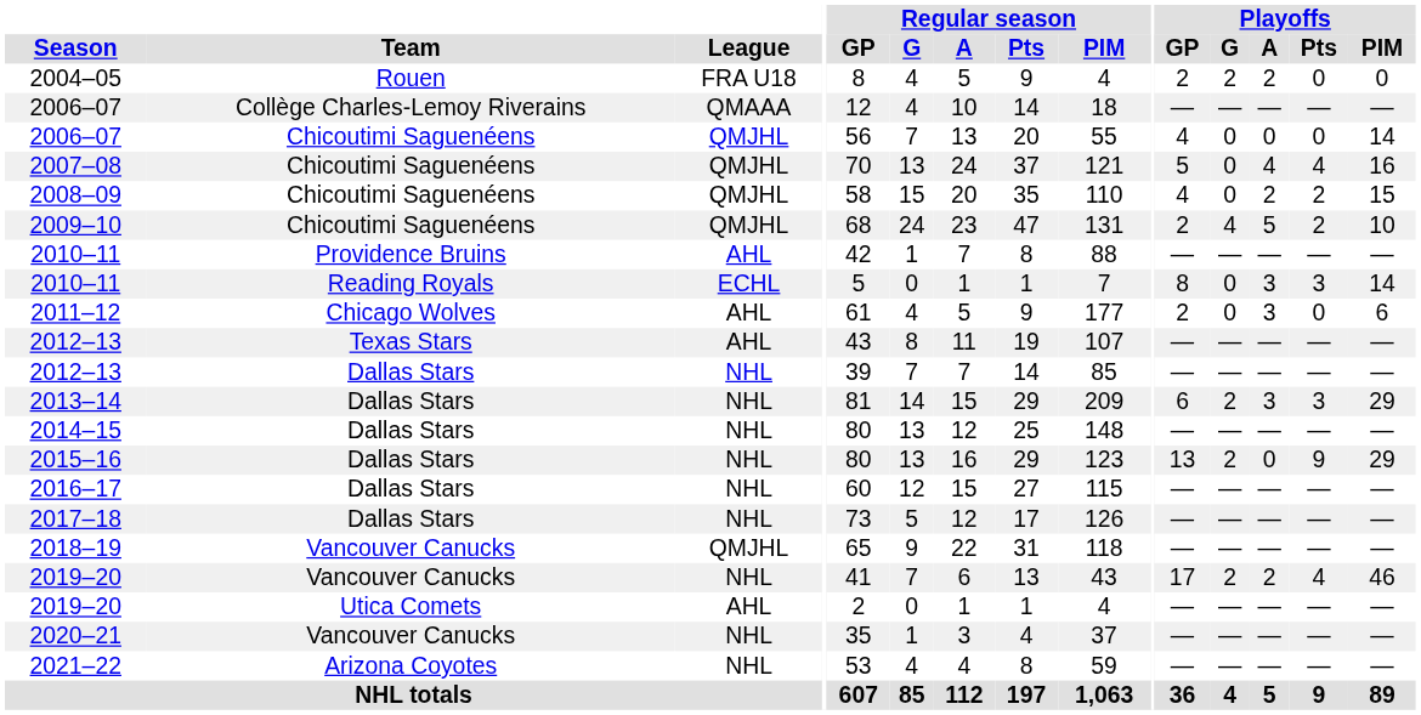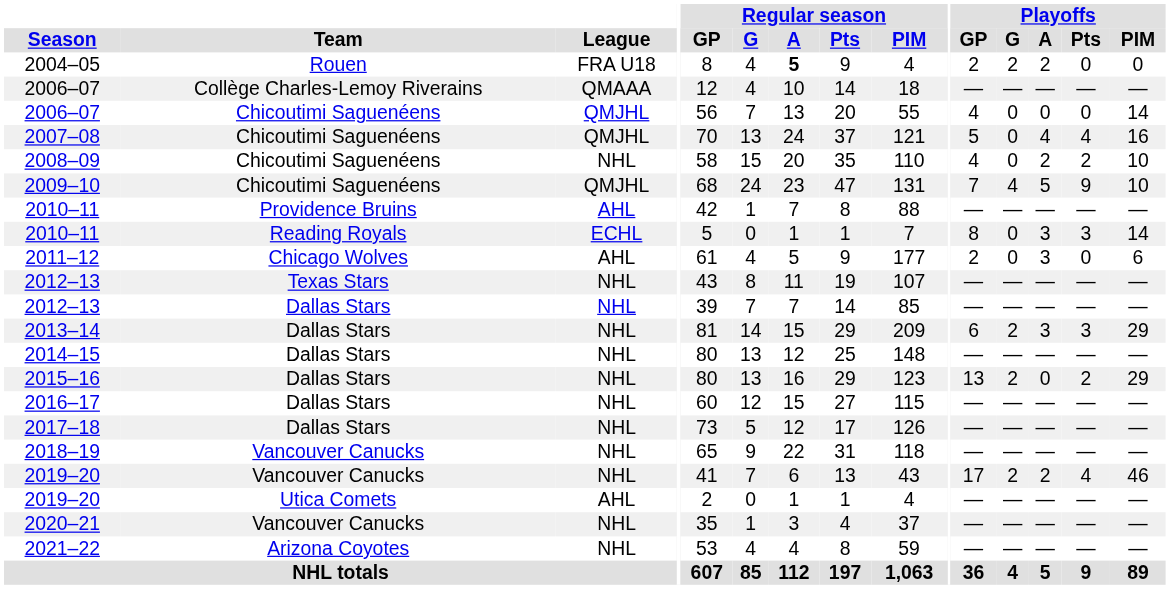 <table border="0" cellpadding="1" cellspacing="0" style="text-align:center; width:60em">
 <tr bgcolor="#e0e0e0">
 <th colspan="3" bgcolor="#ffffff"></th>
 <th rowspan="99" bgcolor="#ffffff"></th>
 <th colspan="5"><a href='#'>Regular season</a></th>
 <th rowspan="99" bgcolor="#ffffff"></th>
 <th colspan="5"><a href='#'>Playoffs</a></th>
 </tr>
 <tr bgcolor="#e0e0e0">
 <th><a href='#'>Season</a></th>
 <th>Team</th>
 <th>League</th>
 <th>GP</th>
 <th><a href='#'>G</a></th>
 <th><a href='#'>A</a></th>
 <th><a href='#'>Pts</a></th>
 <th><a href='#'>PIM</a></th>
 <th>GP</th>
 <th>G</th>
 <th>A</th>
 <th>Pts</th>
 <th>PIM</th>
 </tr>
 <tr>
 <td>2004–05</td>
 <td><a href='#'>Rouen</a></td>
 <td>FRA U18</td>
 <td>8</td>
 <td>4</td>
-<td>5</td>
+<td><strong>5</strong></td>
 <td>9</td>
 <td>4</td>
 <td>2</td>
 <td>2</td>
 <td>2</td>
 <td>0</td>
 <td>0</td>
 </tr>
 <tr bgcolor="#f0f0f0">
 <td>2006–07</td>
 <td>Collège Charles-Lemoy Riverains</td>
 <td>QMAAA</td>
 <td>12</td>
 <td>4</td>
 <td>10</td>
 <td>14</td>
 <td>18</td>
 <td>—</td>
 <td>—</td>
 <td>—</td>
 <td>—</td>
 <td>—</td>
 </tr>
 <tr>
 <td><a href='#'>2006–07</a></td>
 <td><a href='#'>Chicoutimi Saguenéens</a></td>
 <td><a href='#'>QMJHL</a></td>
 <td>56</td>
 <td>7</td>
 <td>13</td>
 <td>20</td>
 <td>55</td>
 <td>4</td>
 <td>0</td>
 <td>0</td>
 <td>0</td>
 <td>14</td>
 </tr>
 <tr bgcolor="#f0f0f0">
 <td><a href='#'>2007–08</a></td>
 <td>Chicoutimi Saguenéens</td>
 <td>QMJHL</td>
 <td>70</td>
 <td>13</td>
 <td>24</td>
 <td>37</td>
 <td>121</td>
 <td>5</td>
 <td>0</td>
 <td>4</td>
 <td>4</td>
 <td>16</td>
 </tr>
 <tr>
 <td><a href='#'>2008–09</a></td>
 <td>Chicoutimi Saguenéens</td>
-<td>QMJHL</td>
+<td>NHL</td>
 <td>58</td>
 <td>15</td>
 <td>20</td>
 <td>35</td>
 <td>110</td>
 <td>4</td>
 <td>0</td>
 <td>2</td>
 <td>2</td>
-<td>15</td>
+<td>10</td>
 </tr>
 <tr bgcolor="#f0f0f0">
 <td><a href='#'>2009–10</a></td>
 <td>Chicoutimi Saguenéens</td>
 <td>QMJHL</td>
 <td>68</td>
 <td>24</td>
 <td>23</td>
 <td>47</td>
 <td>131</td>
-<td>2</td>
+<td>7</td>
 <td>4</td>
 <td>5</td>
-<td>2</td>
+<td>9</td>
 <td>10</td>
 </tr>
 <tr>
 <td><a href='#'>2010–11</a></td>
 <td><a href='#'>Providence Bruins</a></td>
 <td><a href='#'>AHL</a></td>
 <td>42</td>
 <td>1</td>
 <td>7</td>
 <td>8</td>
 <td>88</td>
 <td>—</td>
 <td>—</td>
 <td>—</td>
 <td>—</td>
 <td>—</td>
 </tr>
 <tr bgcolor="#f0f0f0">
 <td><a href='#'>2010–11</a></td>
 <td><a href='#'>Reading Royals</a></td>
 <td><a href='#'>ECHL</a></td>
 <td>5</td>
 <td>0</td>
 <td>1</td>
 <td>1</td>
 <td>7</td>
 <td>8</td>
 <td>0</td>
 <td>3</td>
 <td>3</td>
 <td>14</td>
 </tr>
 <tr>
 <td><a href='#'>2011–12</a></td>
 <td><a href='#'>Chicago Wolves</a></td>
 <td>AHL</td>
 <td>61</td>
 <td>4</td>
 <td>5</td>
 <td>9</td>
 <td>177</td>
 <td>2</td>
 <td>0</td>
 <td>3</td>
 <td>0</td>
 <td>6</td>
 </tr>
 <tr bgcolor="#f0f0f0">
 <td><a href='#'>2012–13</a></td>
 <td><a href='#'>Texas Stars</a></td>
-<td>AHL</td>
+<td>NHL</td>
 <td>43</td>
 <td>8</td>
 <td>11</td>
 <td>19</td>
 <td>107</td>
 <td>—</td>
 <td>—</td>
 <td>—</td>
 <td>—</td>
 <td>—</td>
 </tr>
 <tr>
 <td><a href='#'>2012–13</a></td>
 <td><a href='#'>Dallas Stars</a></td>
 <td><a href='#'>NHL</a></td>
 <td>39</td>
 <td>7</td>
 <td>7</td>
 <td>14</td>
 <td>85</td>
 <td>—</td>
 <td>—</td>
 <td>—</td>
 <td>—</td>
 <td>—</td>
 </tr>
 <tr bgcolor="#f0f0f0">
 <td><a href='#'>2013–14</a></td>
 <td>Dallas Stars</td>
 <td>NHL</td>
 <td>81</td>
 <td>14</td>
 <td>15</td>
 <td>29</td>
 <td>209</td>
 <td>6</td>
 <td>2</td>
 <td>3</td>
 <td>3</td>
 <td>29</td>
 </tr>
 <tr>
 <td><a href='#'>2014–15</a></td>
 <td>Dallas Stars</td>
 <td>NHL</td>
 <td>80</td>
 <td>13</td>
 <td>12</td>
 <td>25</td>
 <td>148</td>
 <td>—</td>
 <td>—</td>
 <td>—</td>
 <td>—</td>
 <td>—</td>
 </tr>
 <tr bgcolor="#f0f0f0">
 <td><a href='#'>2015–16</a></td>
 <td>Dallas Stars</td>
 <td>NHL</td>
 <td>80</td>
 <td>13</td>
 <td>16</td>
 <td>29</td>
 <td>123</td>
 <td>13</td>
 <td>2</td>
 <td>0</td>
-<td>9</td>
+<td>2</td>
 <td>29</td>
 </tr>
 <tr>
 <td><a href='#'>2016–17</a></td>
 <td>Dallas Stars</td>
 <td>NHL</td>
 <td>60</td>
 <td>12</td>
 <td>15</td>
 <td>27</td>
 <td>115</td>
 <td>—</td>
 <td>—</td>
 <td>—</td>
 <td>—</td>
 <td>—</td>
 </tr>
 <tr bgcolor="#f0f0f0">
 <td><a href='#'>2017–18</a></td>
 <td>Dallas Stars</td>
 <td>NHL</td>
 <td>73</td>
 <td>5</td>
 <td>12</td>
 <td>17</td>
 <td>126</td>
 <td>—</td>
 <td>—</td>
 <td>—</td>
 <td>—</td>
 <td>—</td>
 </tr>
 <tr>
 <td><a href='#'>2018–19</a></td>
 <td><a href='#'>Vancouver Canucks</a></td>
-<td>QMJHL</td>
+<td>NHL</td>
 <td>65</td>
 <td>9</td>
 <td>22</td>
 <td>31</td>
 <td>118</td>
 <td>—</td>
 <td>—</td>
 <td>—</td>
 <td>—</td>
 <td>—</td>
 </tr>
 <tr bgcolor="#f0f0f0">
 <td><a href='#'>2019–20</a></td>
 <td>Vancouver Canucks</td>
 <td>NHL</td>
 <td>41</td>
 <td>7</td>
 <td>6</td>
 <td>13</td>
 <td>43</td>
 <td>17</td>
 <td>2</td>
 <td>2</td>
 <td>4</td>
 <td>46</td>
 </tr>
 <tr>
 <td><a href='#'>2019–20</a></td>
 <td><a href='#'>Utica Comets</a></td>
 <td>AHL</td>
 <td>2</td>
 <td>0</td>
 <td>1</td>
 <td>1</td>
 <td>4</td>
 <td>—</td>
 <td>—</td>
 <td>—</td>
 <td>—</td>
 <td>—</td>
 </tr>
 <tr bgcolor="#f0f0f0">
 <td><a href='#'>2020–21</a></td>
 <td>Vancouver Canucks</td>
 <td>NHL</td>
 <td>35</td>
 <td>1</td>
 <td>3</td>
 <td>4</td>
 <td>37</td>
 <td>—</td>
 <td>—</td>
 <td>—</td>
 <td>—</td>
 <td>—</td>
 </tr>
 <tr>
 <td><a href='#'>2021–22</a></td>
 <td><a href='#'>Arizona Coyotes</a></td>
 <td>NHL</td>
 <td>53</td>
 <td>4</td>
 <td>4</td>
 <td>8</td>
 <td>59</td>
 <td>—</td>
 <td>—</td>
 <td>—</td>
 <td>—</td>
 <td>—</td>
 </tr>
 <tr bgcolor="#e0e0e0">
 <th colspan="3">NHL totals</th>
 <th>607</th>
 <th>85</th>
 <th>112</th>
 <th>197</th>
 <th>1,063</th>
 <th>36</th>
 <th>4</th>
 <th>5</th>
 <th>9</th>
 <th>89</th>
 </tr>
 </table>
